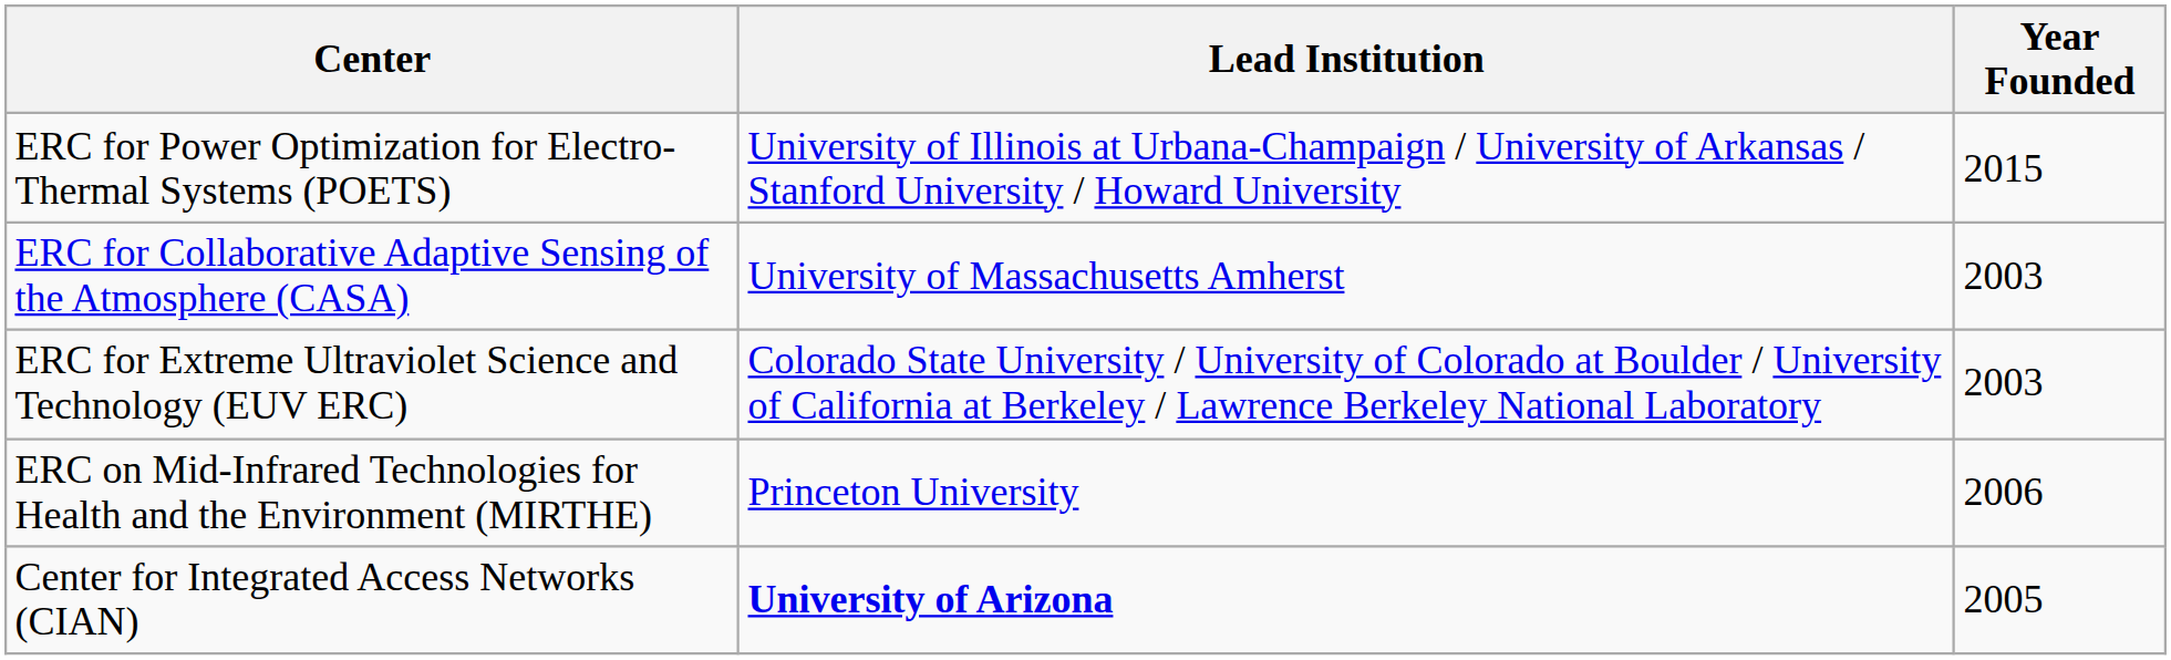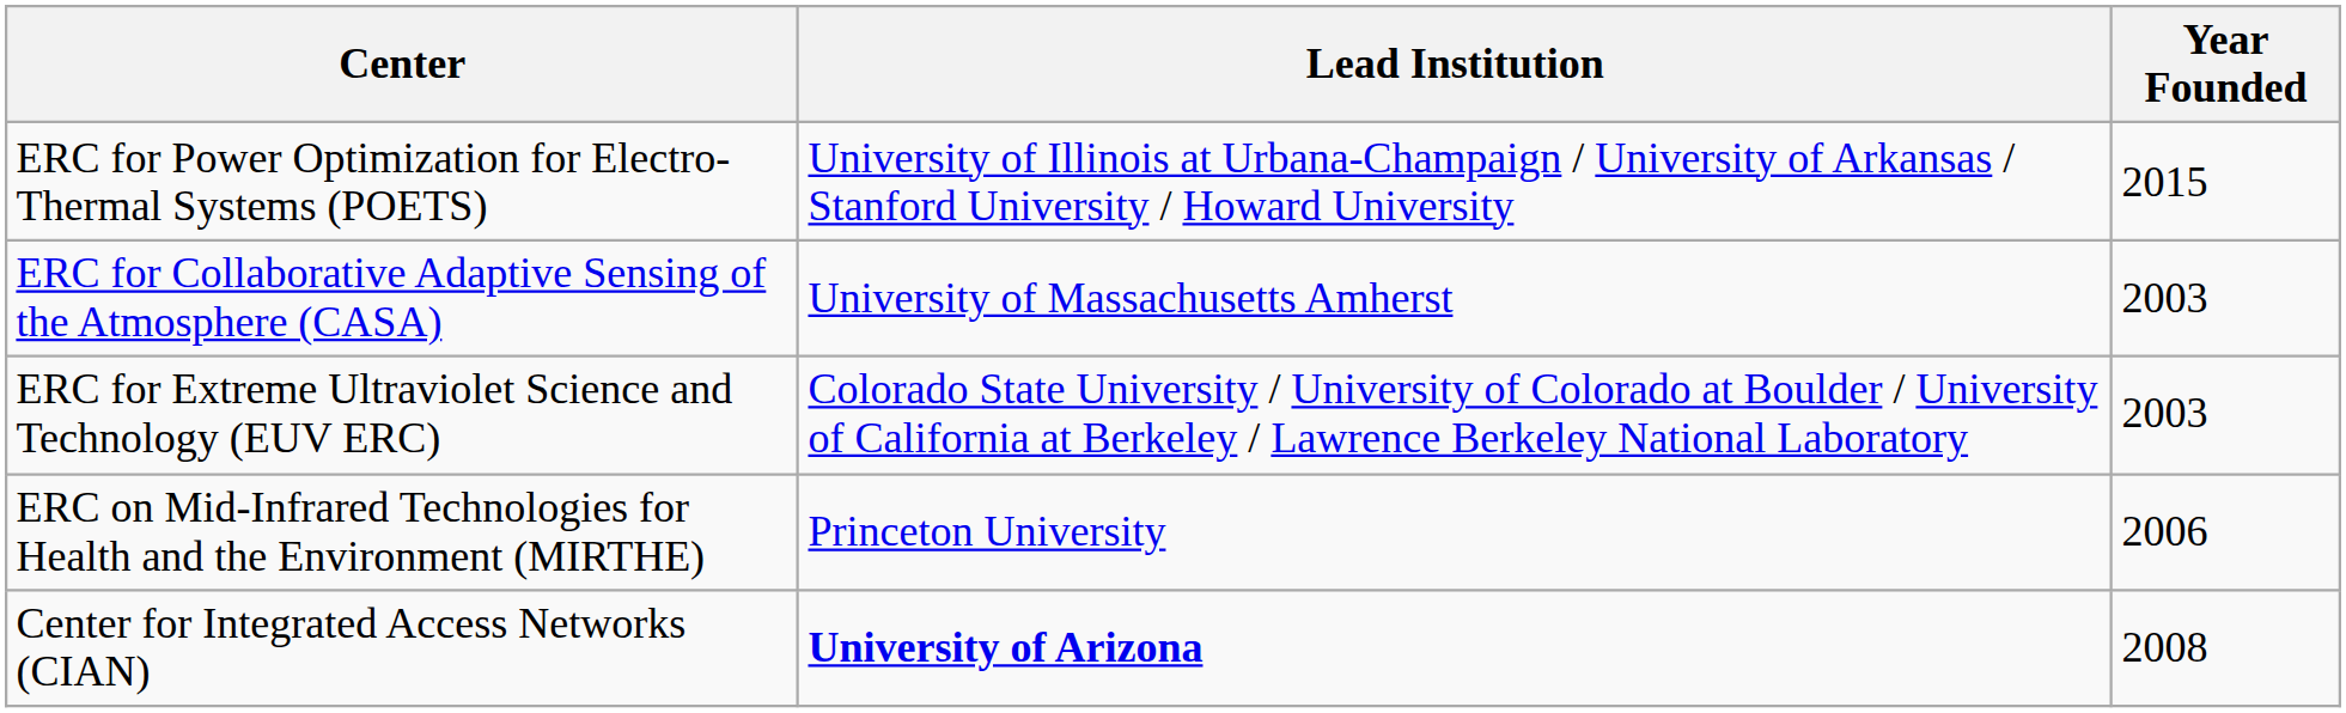 <table class="wikitable">
 <tr>
 <th>Center</th>
 <th>Lead Institution</th>
 <th>Year Founded</th>
 </tr>
 <tr>
 <td>ERC for Power Optimization for Electro-Thermal Systems (POETS) </td>
 <td><a href='#'>University of Illinois at Urbana-Champaign</a> / <a href='#'>University of Arkansas</a> / <a href='#'>Stanford University</a> / <a href='#'>Howard University</a></td>
 <td>2015</td>
 </tr>
 <tr>
 <td><a href='#'>ERC for Collaborative Adaptive Sensing of the Atmosphere (CASA)</a></td>
 <td><a href='#'>University of Massachusetts Amherst</a></td>
 <td>2003</td>
 </tr>
 <tr>
 <td>ERC for Extreme Ultraviolet Science and Technology (EUV ERC)</td>
 <td><a href='#'>Colorado State University</a> / <a href='#'>University of Colorado at Boulder</a> / <a href='#'>University of California at Berkeley</a> / <a href='#'>Lawrence Berkeley National Laboratory</a></td>
 <td>2003</td>
 </tr>
 <tr>
 <td>ERC on Mid-Infrared Technologies for Health and the Environment (MIRTHE)</td>
 <td><a href='#'>Princeton University</a></td>
 <td>2006</td>
 </tr>
 <tr>
 <td>Center for Integrated Access Networks (CIAN)</td>
 <td><strong><a href='#'>University of Arizona</a></strong></td>
-<td>2005</td>
+<td>2008</td>
 </tr>
 </table>
